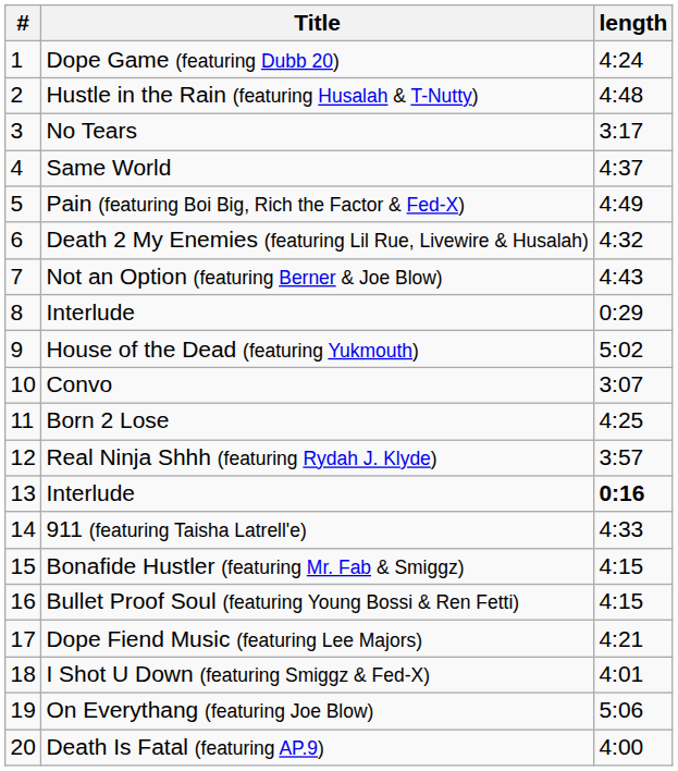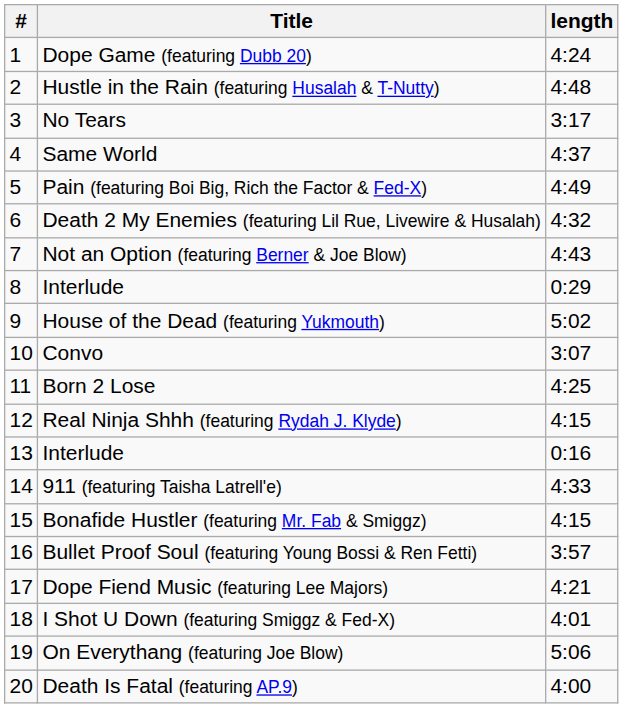 <table class="wikitable">
 <tr>
 <th>#</th>
 <th>Title</th>
 <th>length</th>
 </tr>
 <tr>
 <td>1</td>
 <td>Dope Game <small>(featuring <a href='#'>Dubb 20</a>)</small></td>
 <td>4:24</td>
 </tr>
 <tr>
 <td>2</td>
 <td>Hustle in the Rain <small>(featuring <a href='#'>Husalah</a> & <a href='#'>T-Nutty</a>)</small></td>
 <td>4:48</td>
 </tr>
 <tr>
 <td>3</td>
 <td>No Tears</td>
 <td>3:17</td>
 </tr>
 <tr>
 <td>4</td>
 <td>Same World</td>
 <td>4:37</td>
 </tr>
 <tr>
 <td>5</td>
 <td>Pain <small>(featuring Boi Big, Rich the Factor & <a href='#'>Fed-X</a>)</small></td>
 <td>4:49</td>
 </tr>
 <tr>
 <td>6</td>
 <td>Death 2 My Enemies <small>(featuring Lil Rue, Livewire & Husalah)</small></td>
 <td>4:32</td>
 </tr>
 <tr>
 <td>7</td>
 <td>Not an Option <small>(featuring <a href='#'>Berner</a> & Joe Blow)</small></td>
 <td>4:43</td>
 </tr>
 <tr>
 <td>8</td>
 <td>Interlude</td>
 <td>0:29</td>
 </tr>
 <tr>
 <td>9</td>
 <td>House of the Dead <small>(featuring <a href='#'>Yukmouth</a>)</small></td>
 <td>5:02</td>
 </tr>
 <tr>
 <td>10</td>
 <td>Convo</td>
 <td>3:07</td>
 </tr>
 <tr>
 <td>11</td>
 <td>Born 2 Lose</td>
 <td>4:25</td>
 </tr>
 <tr>
 <td>12</td>
 <td>Real Ninja Shhh <small>(featuring <a href='#'>Rydah J. Klyde</a>)</small></td>
-<td>3:57</td>
+<td>4:15</td>
 </tr>
 <tr>
 <td>13</td>
 <td>Interlude</td>
-<td><strong>0:16</strong></td>
+<td>0:16</td>
 </tr>
 <tr>
 <td>14</td>
 <td>911 <small>(featuring Taisha Latrell'e)</small></td>
 <td>4:33</td>
 </tr>
 <tr>
 <td>15</td>
 <td>Bonafide Hustler <small>(featuring <a href='#'>Mr. Fab</a> & Smiggz)</small></td>
 <td>4:15</td>
 </tr>
 <tr>
 <td>16</td>
 <td>Bullet Proof Soul <small>(featuring Young Bossi & Ren Fetti)</small></td>
-<td>4:15</td>
+<td>3:57</td>
 </tr>
 <tr>
 <td>17</td>
 <td>Dope Fiend Music <small>(featuring Lee Majors)</small></td>
 <td>4:21</td>
 </tr>
 <tr>
 <td>18</td>
 <td>I Shot U Down <small>(featuring Smiggz & Fed-X)</small></td>
 <td>4:01</td>
 </tr>
 <tr>
 <td>19</td>
 <td>On Everythang <small>(featuring Joe Blow)</small></td>
 <td>5:06</td>
 </tr>
 <tr>
 <td>20</td>
 <td>Death Is Fatal <small>(featuring <a href='#'>AP.9</a>)</small></td>
 <td>4:00</td>
 </tr>
 </table>
